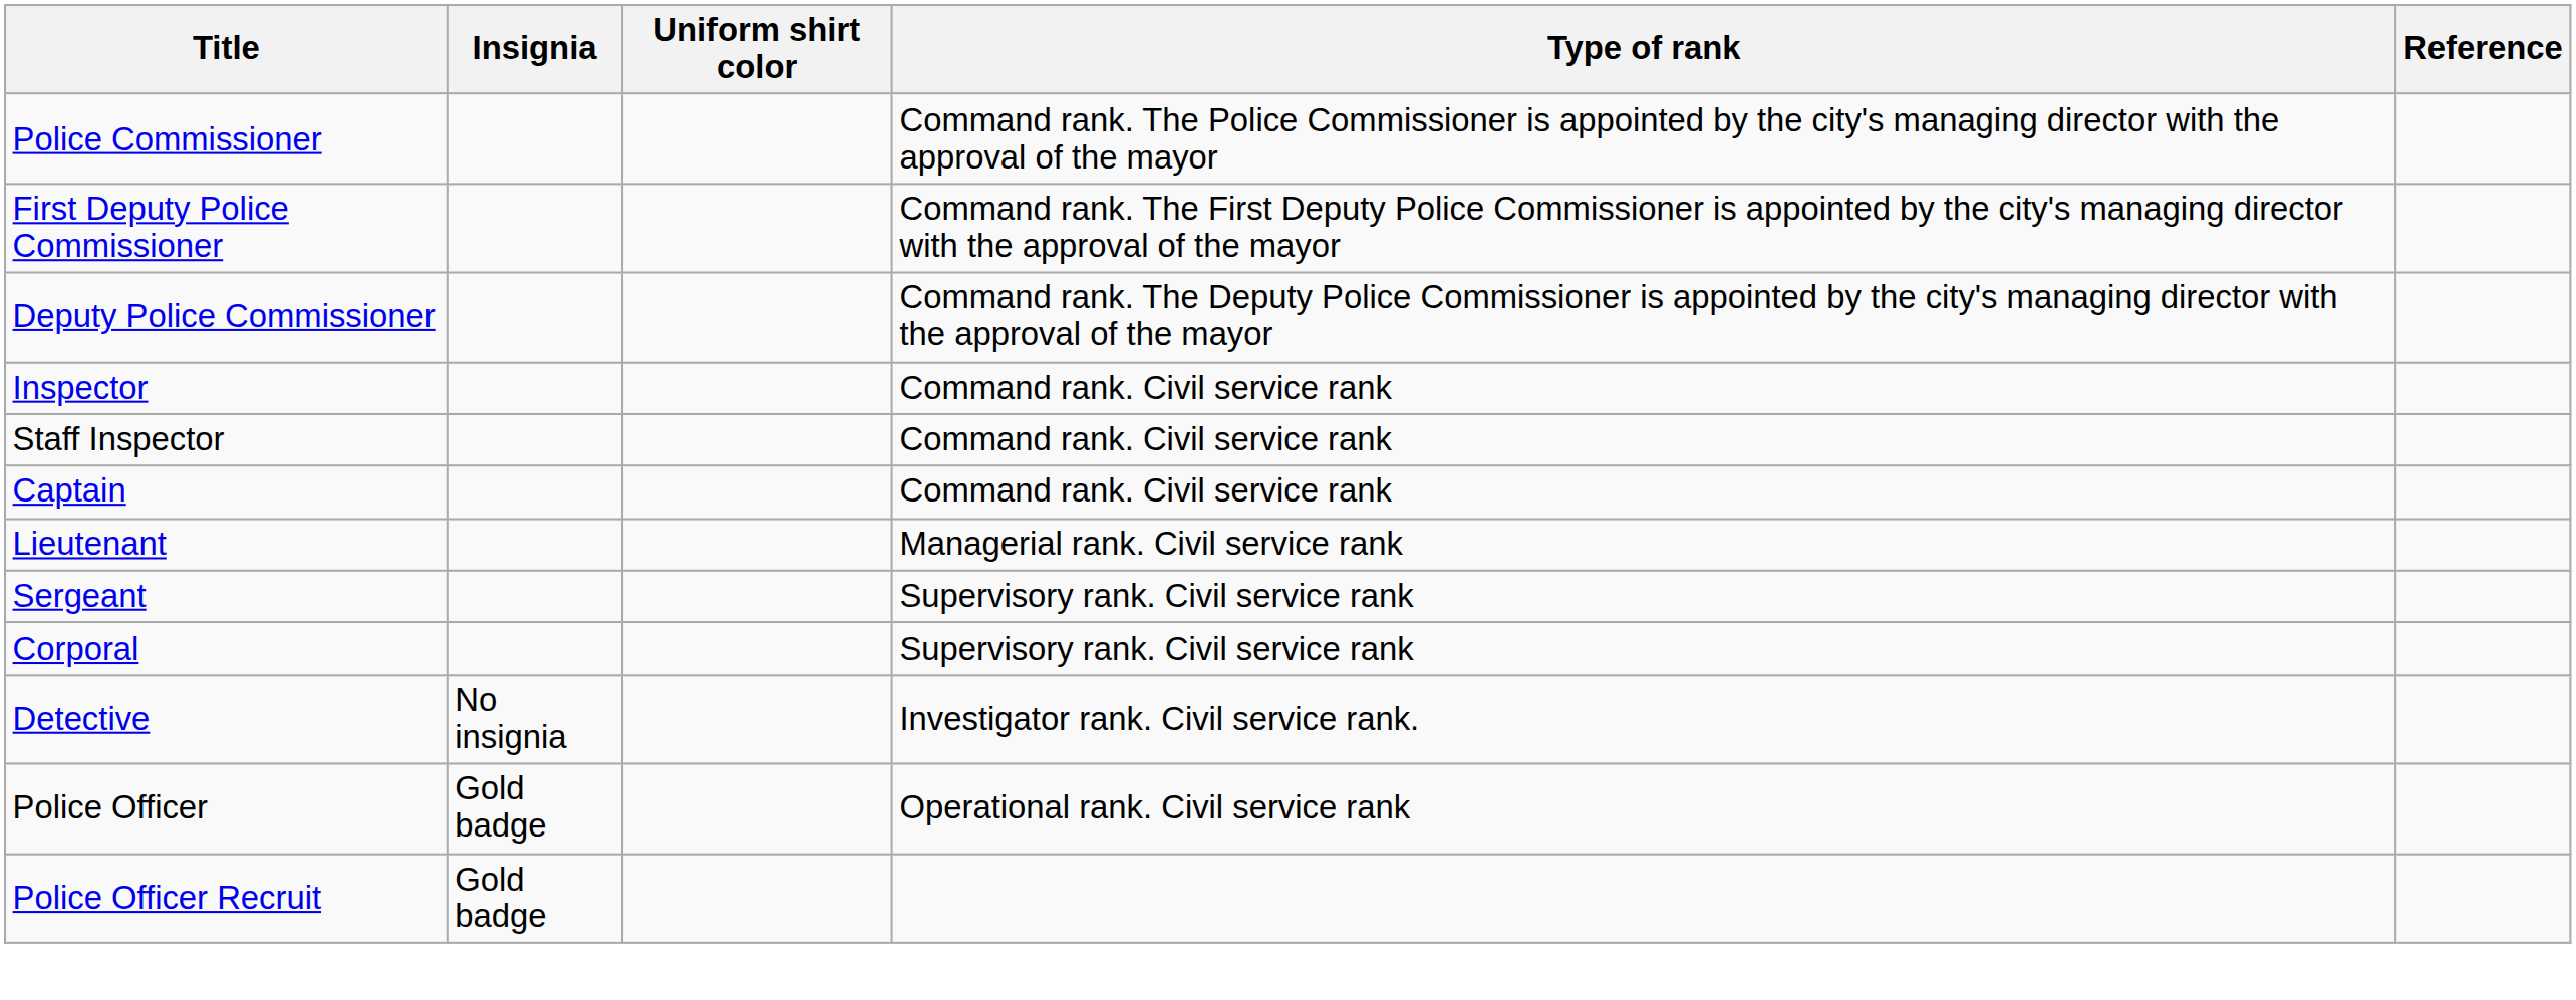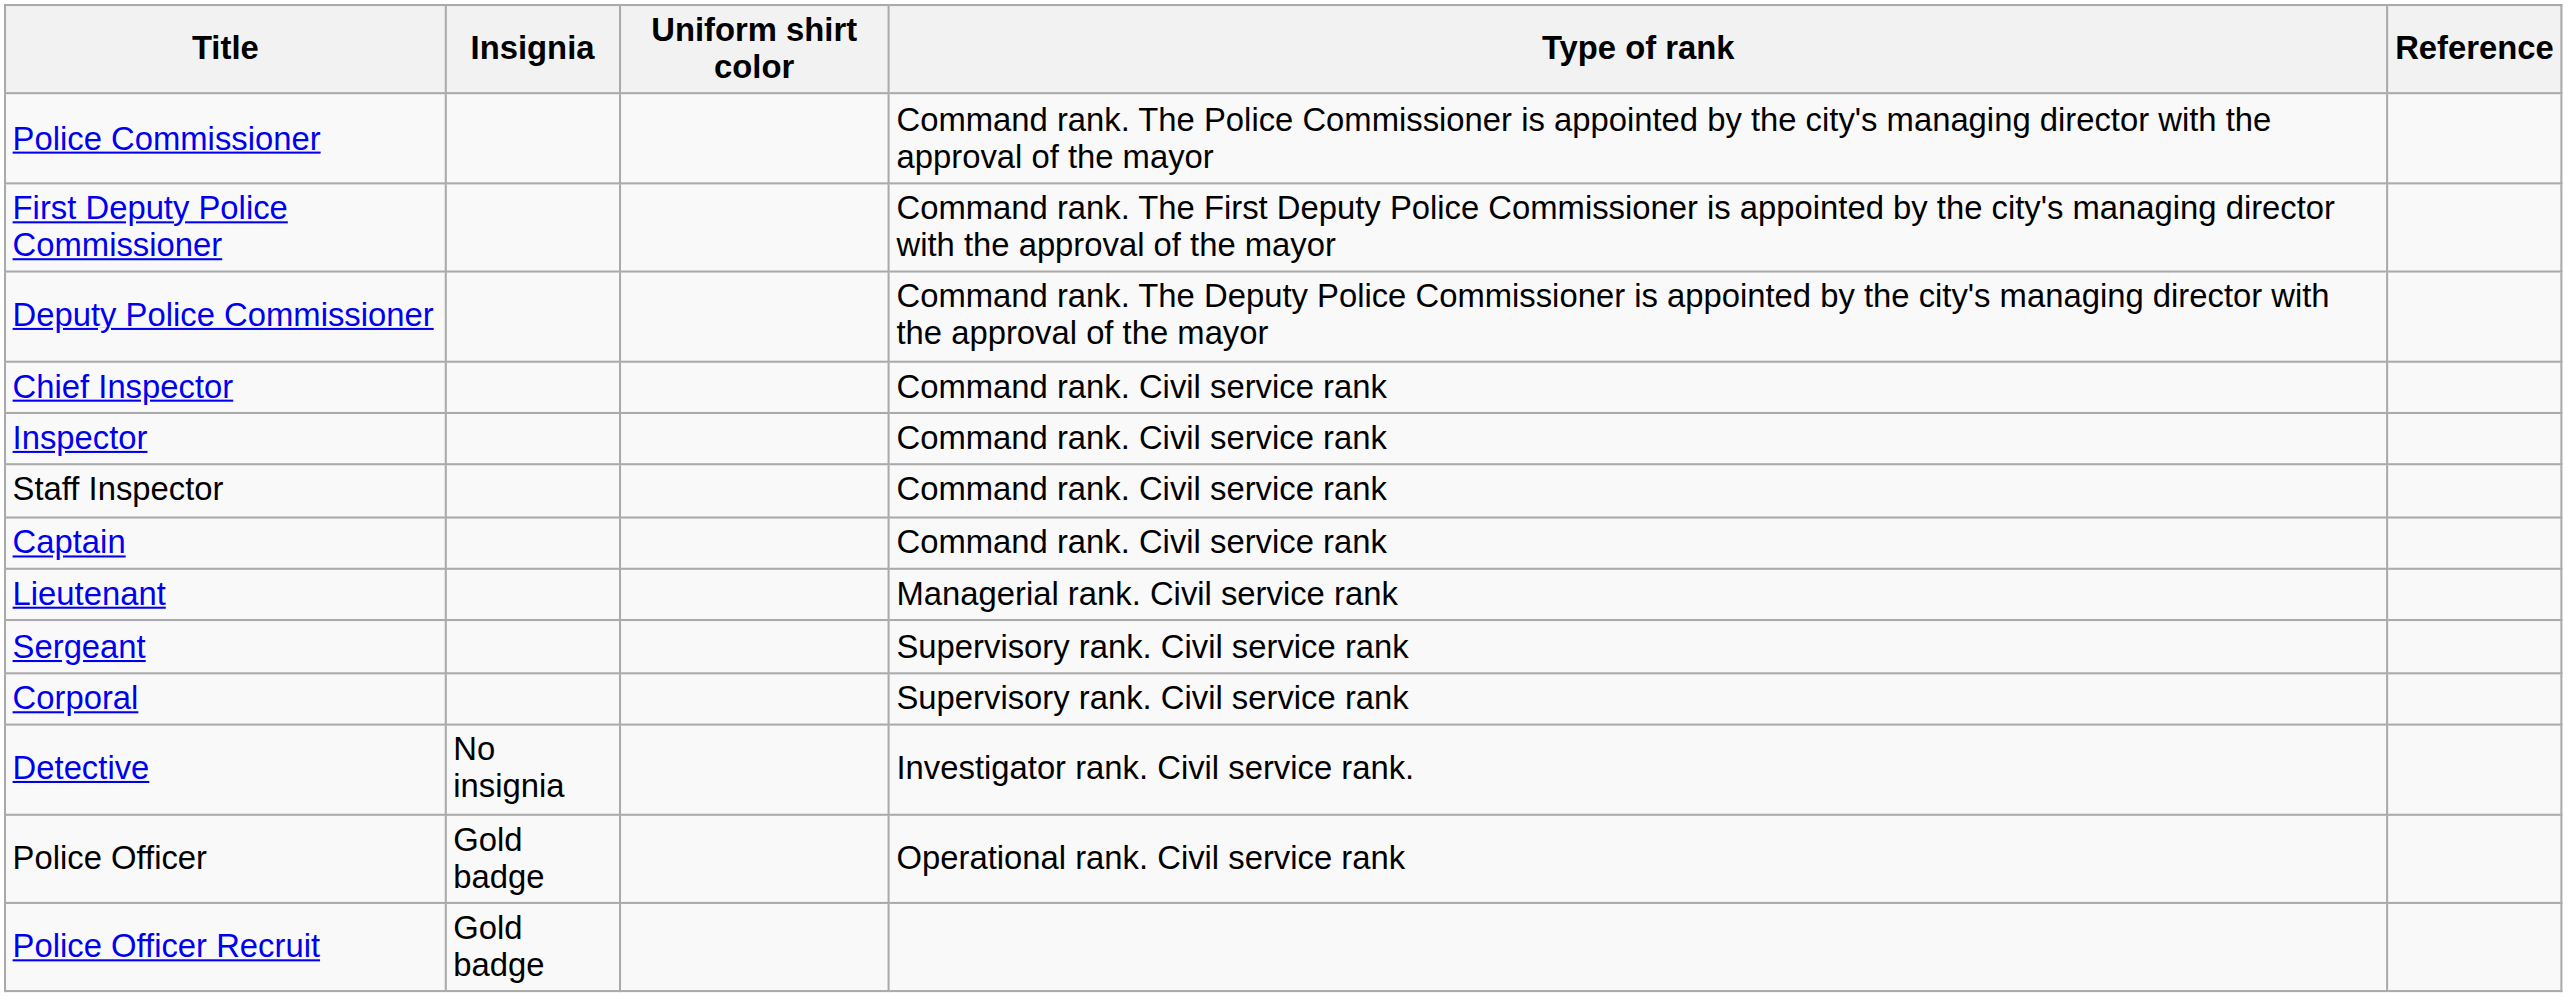 <table class="wikitable">
 <tr>
 <th>Title</th>
 <th>Insignia</th>
 <th>Uniform shirt color</th>
 <th>Type of rank</th>
 <th>Reference</th>
 </tr>
 <tr>
 <td><a href='#'>Police Commissioner</a></td>
 <td></td>
 <td></td>
 <td>Command rank. The Police Commissioner is appointed by the city's managing director with the approval of the mayor</td>
 <td></td>
 </tr>
 <tr>
 <td><a href='#'>First Deputy Police Commissioner</a></td>
 <td></td>
 <td></td>
 <td>Command rank. The First Deputy Police Commissioner is appointed by the city's managing director with the approval of the mayor</td>
 <td></td>
 </tr>
 <tr>
 <td><a href='#'>Deputy Police Commissioner</a></td>
 <td></td>
 <td></td>
 <td>Command rank.  The Deputy Police Commissioner is appointed by the city's managing director with the approval of the mayor</td>
+<td></td>
+</tr>
+<tr>
+<td><a href='#'>Chief Inspector</a></td>
+<td></td>
+<td></td>
+<td>Command rank. Civil service rank</td>
 <td></td>
 </tr>
 <tr>
 <td><a href='#'>Inspector</a></td>
 <td></td>
 <td></td>
 <td>Command rank. Civil service rank</td>
 <td></td>
 </tr>
 <tr>
 <td>Staff Inspector</td>
 <td></td>
 <td></td>
 <td>Command rank. Civil service rank</td>
 <td></td>
 </tr>
 <tr>
 <td><a href='#'>Captain</a></td>
 <td></td>
 <td></td>
 <td>Command rank. Civil service rank</td>
 <td></td>
 </tr>
 <tr>
 <td><a href='#'>Lieutenant</a></td>
 <td></td>
 <td></td>
 <td>Managerial rank. Civil service rank</td>
 <td></td>
 </tr>
 <tr>
 <td><a href='#'>Sergeant</a></td>
 <td></td>
 <td></td>
 <td>Supervisory rank. Civil service rank</td>
 <td></td>
 </tr>
 <tr>
 <td><a href='#'>Corporal</a></td>
 <td></td>
 <td></td>
 <td>Supervisory rank. Civil service rank</td>
 <td></td>
 </tr>
 <tr>
 <td><a href='#'>Detective</a></td>
 <td>No insignia</td>
 <td></td>
 <td>Investigator rank. Civil service rank.</td>
 <td></td>
 </tr>
 <tr>
 <td>Police Officer</td>
 <td>Gold badge</td>
 <td></td>
 <td>Operational rank. Civil service rank</td>
 <td></td>
 </tr>
 <tr>
 <td><a href='#'>Police Officer Recruit</a></td>
 <td>Gold badge</td>
 <td></td>
 <td></td>
 <td></td>
 </tr>
 </table>
